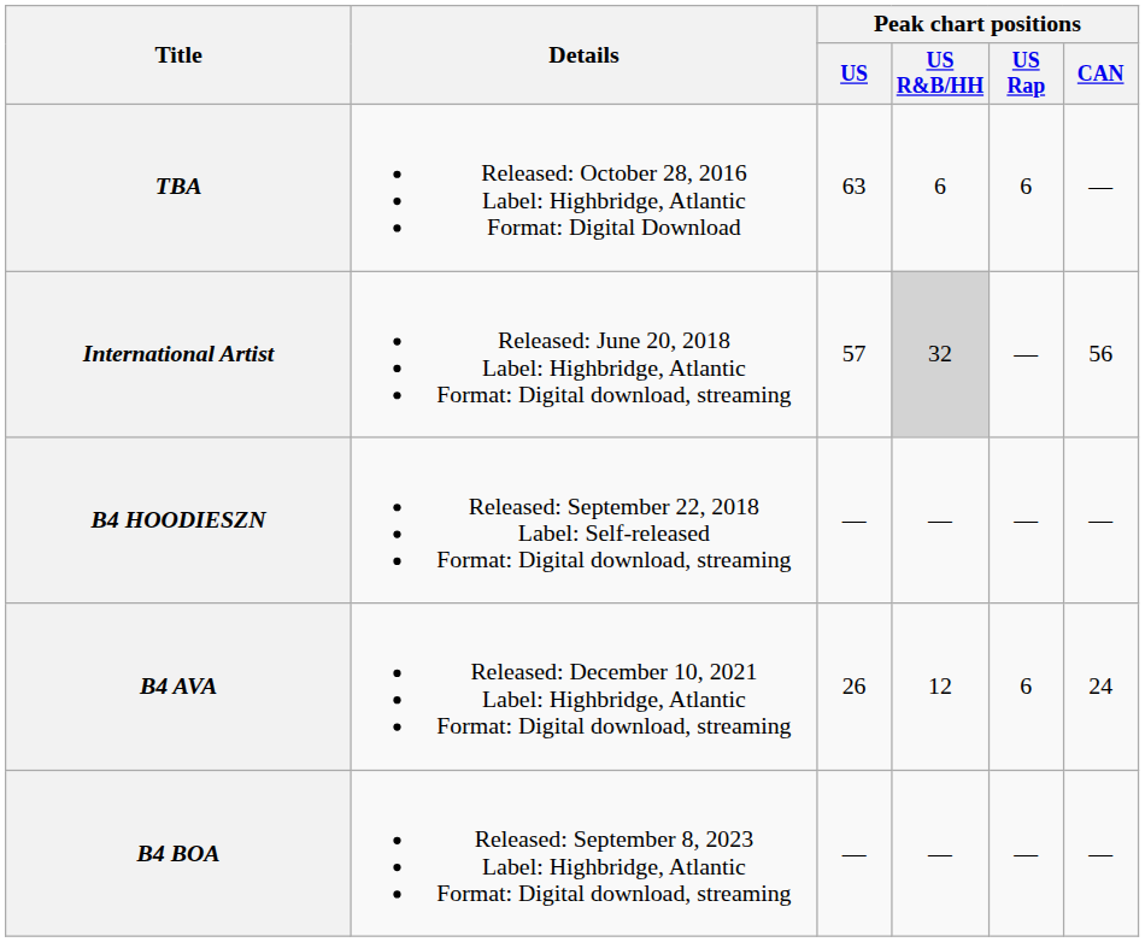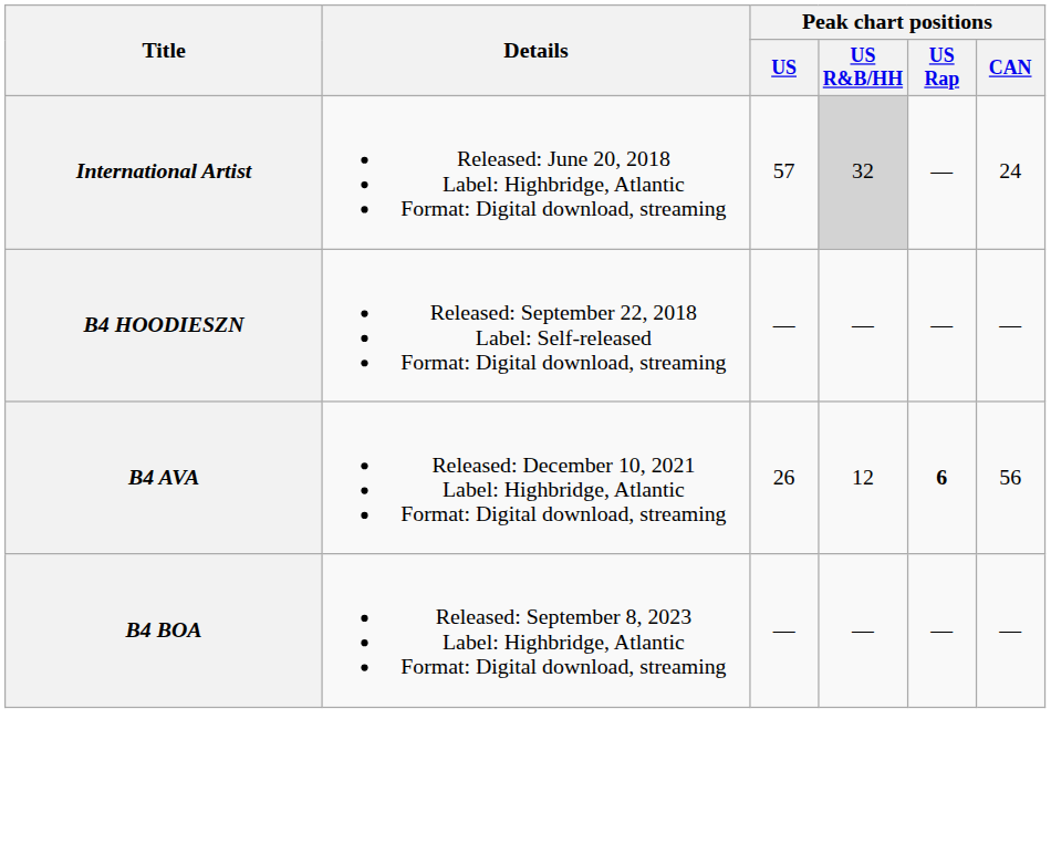 <table class="wikitable plainrowheaders" style="text-align:center;">
 <tr>
 <th scope="col" rowspan=2 style="width:14em;">Title</th>
 <th scope="col" rowspan=2 style="width:19em;">Details</th>
 <th scope="col" colspan=4>Peak chart positions</th>
 </tr>
 <tr>
 <th scope="col" style="width:3em;font-size:90%;"><a href='#'>US</a><br></th>
 <th scope="col" style="width:3em;font-size:90%;"><a href='#'>US R&B/HH</a><br></th>
 <th scope="col" style="width:3em;font-size:90%;"><a href='#'>US<br>Rap</a><br></th>
 <th scope="col" style="width:3em;font-size:90%;"><a href='#'>CAN</a><br></th>
 </tr>
 <tr>
-<th scope="row"><em>TBA</em></th>
-<td><br><ul><li>Released: October 28, 2016</li><li>Label: Highbridge, Atlantic</li><li>Format: Digital Download</li></ul></td>
-<td>63</td>
-<td>6</td>
-<td>6</td>
-<td>—</td>
-</tr>
-<tr>
 <th scope="row"><em>International Artist</em></th>
 <td><br><ul><li>Released: June 20, 2018</li><li>Label: Highbridge, Atlantic</li><li>Format: Digital download, streaming</li></ul></td>
 <td>57</td>
 <td style="background: lightgrey;">32</td>
 <td>—</td>
-<td>56</td>
+<td>24</td>
 </tr>
 <tr>
 <th scope="row"><em>B4 HOODIESZN</em></th>
 <td><br><ul><li>Released: September 22, 2018</li><li>Label: Self-released</li><li>Format: Digital download, streaming</li></ul></td>
 <td>—</td>
 <td>—</td>
 <td>—</td>
 <td>—</td>
 </tr>
 <tr>
 <th scope="row"><em>B4 AVA</em></th>
 <td><br><ul><li>Released: December 10, 2021</li><li>Label: Highbridge, Atlantic</li><li>Format: Digital download, streaming</li></ul></td>
 <td>26</td>
 <td>12</td>
-<td>6</td>
-<td>24</td>
+<td><strong>6</strong></td>
+<td>56</td>
 </tr>
 <tr>
 <th scope="row"><em>B4 BOA</em></th>
 <td><br><ul><li>Released: September 8, 2023</li><li>Label: Highbridge, Atlantic</li><li>Format: Digital download, streaming</li></ul></td>
 <td>—</td>
 <td>—</td>
 <td>—</td>
 <td>—</td>
 </tr>
 </table>
